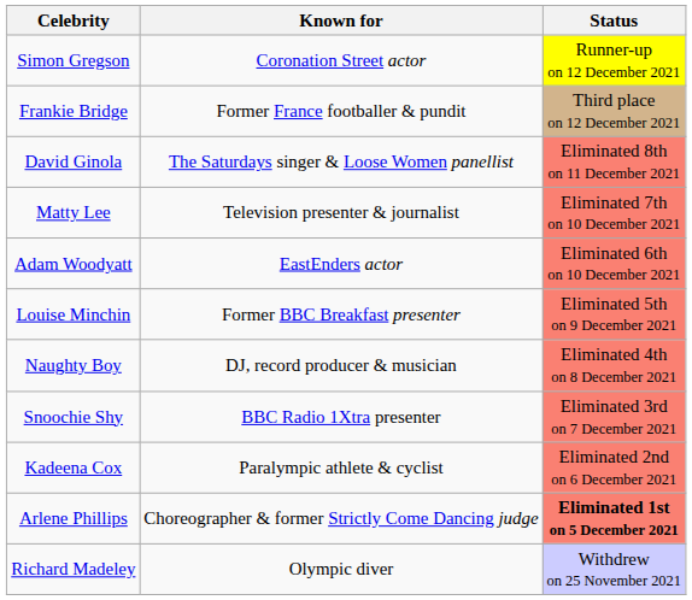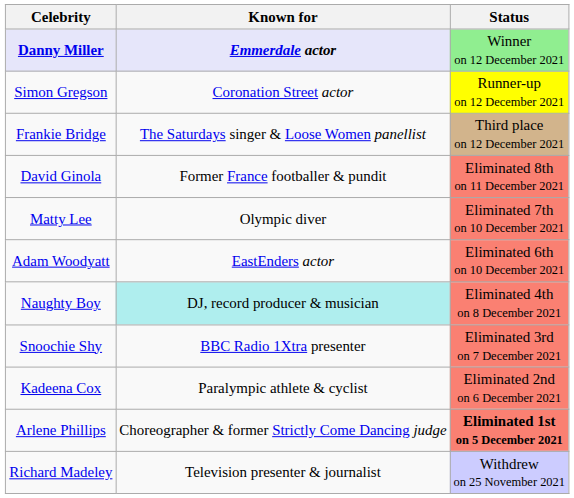 <table class=wikitable sortable" style="text-align: center; white-space:nowrap; margin:auto; font-size:95.2%;">
 <tr>
 <th scope="col">Celebrity</th>
 <th scope="col">Known for</th>
 <th scope="col">Status</th>
+</tr>
+<tr>
+<td style="background:lavender;"><strong><a href='#'>Danny Miller</a></strong></td>
+<td style="background:lavender;"><strong><em><a href='#'>Emmerdale</a><em> actor<strong></td>
+<td style=background:lightgreen></strong>Winner<strong><br><small></strong>on 12 December 2021<strong></small></td>
 </tr>
 <tr>
 <td><a href='#'>Simon Gregson</a></td>
 <td></em><a href='#'>Coronation Street</a><em> actor</td>
 <td style=background:yellow>Runner-up<br><small>on 12 December 2021</small></td>
 </tr>
 <tr>
 <td><a href='#'>Frankie Bridge</a></td>
-<td>Former <a href='#'>France</a> footballer & pundit</td>
+<td><a href='#'>The Saturdays</a> singer & </em><a href='#'>Loose Women</a><em> panellist</td>
 <td style=background:tan>Third place<br><small>on 12 December 2021</small></td>
 </tr>
 <tr>
 <td><a href='#'>David Ginola</a></td>
-<td><a href='#'>The Saturdays</a> singer & </em><a href='#'>Loose Women</a><em> panellist</td>
+<td>Former <a href='#'>France</a> footballer & pundit</td>
 <td style=background:salmon>Eliminated 8th<br><small>on 11 December 2021</small></td>
 </tr>
 <tr>
 <td><a href='#'>Matty Lee</a></td>
-<td>Television presenter & journalist</td>
+<td>Olympic diver</td>
 <td style=background:salmon>Eliminated 7th<br><small>on 10 December 2021</small></td>
 </tr>
 <tr>
 <td><a href='#'>Adam Woodyatt</a></td>
 <td></em><a href='#'>EastEnders</a><em> actor</td>
 <td style=background:salmon>Eliminated 6th<br><small>on 10 December 2021</small></td>
 </tr>
 <tr>
-<td><a href='#'>Louise Minchin</a></td>
-<td>Former </em><a href='#'>BBC Breakfast</a><em> presenter</td>
-<td style=background:salmon>Eliminated 5th<br><small>on 9 December 2021</small></td>
-</tr>
-<tr>
 <td><a href='#'>Naughty Boy</a></td>
-<td>DJ, record producer & musician</td>
+<td style="background: paleturquoise;">DJ, record producer & musician</td>
 <td style=background:salmon>Eliminated 4th<br><small>on 8 December 2021</small></td>
 </tr>
 <tr>
 <td><a href='#'>Snoochie Shy</a></td>
 <td><a href='#'>BBC Radio 1Xtra</a> presenter</td>
 <td style=background:salmon>Eliminated 3rd<br><small>on 7 December 2021</small></td>
 </tr>
 <tr>
 <td><a href='#'>Kadeena Cox</a></td>
 <td>Paralympic athlete & cyclist</td>
 <td style=background:salmon>Eliminated 2nd<br><small>on 6 December 2021</small></td>
 </tr>
 <tr>
 <td><a href='#'>Arlene Phillips</a></td>
 <td>Choreographer & former </em><a href='#'>Strictly Come Dancing</a><em> judge</td>
 <td style=background:salmon><strong>Eliminated 1st<br><small>on 5 December 2021</small></strong></td>
 </tr>
 <tr>
 <td><a href='#'>Richard Madeley</a></td>
-<td>Olympic diver</td>
+<td>Television presenter & journalist</td>
 <td style="background:#ccf;">Withdrew<br><small>on 25 November 2021</small></td>
 </tr>
 </table>
